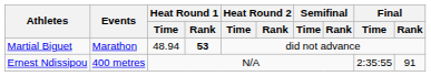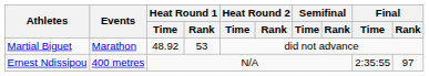 <table class=wikitable style=font-size:90%>
 <tr>
 <th rowspan=2>Athletes</th>
 <th rowspan=2>Events</th>
 <th colspan=2>Heat Round 1</th>
 <th colspan=2>Heat Round 2</th>
 <th colspan=2>Semifinal</th>
 <th colspan=2>Final</th>
 </tr>
 <tr>
 <th>Time</th>
 <th>Rank</th>
 <th>Time</th>
 <th>Rank</th>
 <th>Time</th>
 <th>Rank</th>
 <th>Time</th>
 <th>Rank</th>
 </tr>
 <tr>
 <td><a href='#'>Martial Biguet</a></td>
 <td><a href='#'>Marathon</a></td>
-<td align=center>48.94</td>
-<td align=center><strong>53</strong></td>
+<td align=center>48.92</td>
+<td align=center>53</td>
 <td align=center colspan=6>did not advance</td>
 </tr>
 <tr>
 <td><a href='#'>Ernest Ndissipou</a></td>
 <td><a href='#'>400 metres</a></td>
 <td align=center colspan=6>N/A</td>
 <td align=center>2:35:55</td>
-<td align=center>91</td>
+<td align=center>97</td>
 </tr>
 </table>
